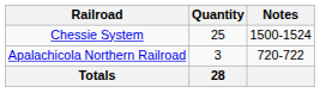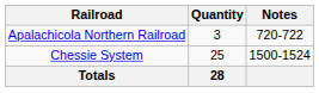 <table class="wikitable">
 <tr>
 <th>Railroad</th>
 <th>Quantity</th>
 <th>Notes</th>
 </tr>
 <tr align="center">
+<td><a href='#'>Apalachicola Northern Railroad</a></td>
+<td>3</td>
+<td>720-722</td>
+</tr>
+<tr align="center">
 <td><a href='#'>Chessie System</a></td>
 <td>25</td>
 <td>1500-1524</td>
-</tr>
-<tr align="center">
-<td><a href='#'>Apalachicola Northern Railroad</a></td>
-<td>3</td>
-<td>720-722</td>
 </tr>
 <tr>
 <th>Totals</th>
 <th>28</th>
 <th></th>
 </tr>
 </table>
